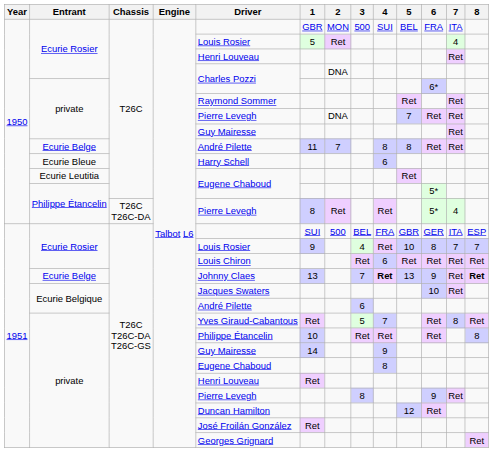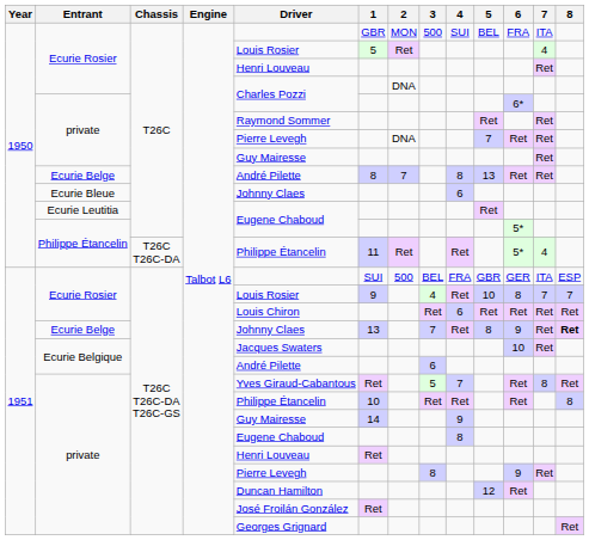 <table class="wikitable" style="text-align:center; font-size:95%">
 <tr>
 <th>Year</th>
 <th>Entrant</th>
 <th>Chassis</th>
 <th>Engine</th>
 <th>Driver</th>
 <th>1</th>
 <th>2</th>
 <th>3</th>
 <th>4</th>
 <th>5</th>
 <th>6</th>
 <th>7</th>
 <th>8</th>
 </tr>
 <tr>
 <td rowspan="13"><a href='#'>1950</a></td>
 <td rowspan="4"><a href='#'>Ecurie Rosier</a></td>
 <td rowspan="12">T26C</td>
 <td rowspan="28"><a href='#'>Talbot</a> <a href='#'>L6</a></td>
 <td></td>
 <td><a href='#'>GBR</a></td>
 <td><a href='#'>MON</a></td>
 <td><a href='#'>500</a></td>
 <td><a href='#'>SUI</a></td>
 <td><a href='#'>BEL</a></td>
 <td><a href='#'>FRA</a></td>
 <td><a href='#'>ITA</a></td>
 <td></td>
 </tr>
 <tr>
 <td align="left"> <a href='#'>Louis Rosier</a></td>
 <td style="background:#dfffdf;">5</td>
 <td style="background:#efcfff;">Ret</td>
 <td></td>
 <td></td>
 <td></td>
 <td></td>
 <td style="background:#dfffdf;">4</td>
 <td></td>
 </tr>
 <tr>
 <td align="left"> <a href='#'>Henri Louveau</a></td>
 <td></td>
 <td></td>
 <td></td>
 <td></td>
 <td></td>
 <td></td>
 <td style="background:#efcfff;">Ret</td>
 <td></td>
 </tr>
 <tr>
 <td rowspan="2" align="left"> <a href='#'>Charles Pozzi</a></td>
 <td></td>
 <td>DNA</td>
 <td></td>
 <td></td>
 <td></td>
 <td></td>
 <td></td>
 <td></td>
 </tr>
 <tr>
 <td rowspan="4">private</td>
 <td></td>
 <td></td>
 <td></td>
 <td></td>
 <td></td>
 <td style="background:#cfcfff;">6*</td>
 <td></td>
 <td></td>
 </tr>
 <tr>
 <td align="left"> <a href='#'>Raymond Sommer</a></td>
 <td></td>
 <td></td>
 <td></td>
 <td></td>
 <td style="background:#efcfff;">Ret</td>
 <td></td>
 <td style="background:#efcfff;">Ret</td>
 <td></td>
 </tr>
 <tr>
 <td align="left"> <a href='#'>Pierre Levegh</a></td>
 <td></td>
 <td>DNA</td>
 <td></td>
 <td></td>
 <td style="background:#cfcfff;">7</td>
 <td style="background:#efcfff;">Ret</td>
 <td style="background:#efcfff;">Ret</td>
 <td></td>
 </tr>
 <tr>
 <td align="left"> <a href='#'>Guy Mairesse</a></td>
 <td></td>
 <td></td>
 <td></td>
 <td></td>
 <td></td>
 <td></td>
 <td style="background:#efcfff;">Ret</td>
 <td></td>
 </tr>
 <tr>
 <td><a href='#'>Ecurie Belge</a></td>
 <td align="left"> <a href='#'>André Pilette</a></td>
-<td style="background:#cfcfff;">11</td>
+<td style="background:#cfcfff;">8</td>
 <td style="background:#cfcfff;">7</td>
 <td></td>
 <td style="background:#CFCFFF;">8</td>
-<td style="background:#cfcfff;">8</td>
+<td style="background:#cfcfff;">13</td>
 <td style="background:#efcfff;">Ret</td>
 <td style="background:#efcfff;">Ret</td>
 <td></td>
 </tr>
 <tr>
 <td>Ecurie Bleue</td>
-<td align="left"> <a href='#'>Harry Schell</a></td>
+<td align="left"> <a href='#'>Johnny Claes</a></td>
 <td></td>
 <td></td>
 <td></td>
 <td style="background:#CFCFFF;">6</td>
 <td></td>
 <td></td>
 <td></td>
 <td></td>
 </tr>
 <tr>
 <td>Ecurie Leutitia</td>
 <td rowspan="2" align="left"> <a href='#'>Eugene Chaboud</a></td>
 <td></td>
 <td></td>
 <td></td>
 <td></td>
 <td style="background:#efcfff;">Ret</td>
 <td></td>
 <td></td>
 <td></td>
 </tr>
 <tr>
 <td rowspan="2"><a href='#'>Philippe Étancelin</a></td>
 <td></td>
 <td></td>
 <td></td>
 <td></td>
 <td></td>
 <td style="background:#dfffdf;">5*</td>
 <td></td>
 <td></td>
 </tr>
 <tr>
 <td>T26C<br>T26C-DA</td>
-<td align="left"> <a href='#'>Pierre Levegh</a></td>
-<td style="background:#cfcfff;">8</td>
+<td align="left"> <a href='#'>Philippe Étancelin</a></td>
+<td style="background:#cfcfff;">11</td>
 <td style="background:#efcfff;">Ret</td>
 <td></td>
 <td style="background:#efcfff;">Ret</td>
 <td></td>
 <td style="background:#dfffdf;">5*</td>
 <td style="background:#dfffdf;">4</td>
 <td></td>
 </tr>
 <tr>
 <td rowspan="15"><a href='#'>1951</a></td>
 <td rowspan="3"><a href='#'>Ecurie Rosier</a></td>
 <td rowspan="15">T26C<br>T26C-DA<br>T26C-GS</td>
 <td></td>
 <td><a href='#'>SUI</a></td>
 <td><a href='#'>500</a></td>
 <td><a href='#'>BEL</a></td>
 <td><a href='#'>FRA</a></td>
 <td><a href='#'>GBR</a></td>
 <td><a href='#'>GER</a></td>
 <td><a href='#'>ITA</a></td>
 <td><a href='#'>ESP</a></td>
 </tr>
 <tr>
 <td align="left"> <a href='#'>Louis Rosier</a></td>
 <td style="background:#CFCFFF;">9</td>
 <td></td>
 <td style="background:#DFFFDF;">4</td>
 <td style="background:#EFCFFF;">Ret</td>
 <td style="background:#CFCFFF;">10</td>
 <td style="background:#CFCFFF;">8</td>
 <td style="background:#CFCFFF;">7</td>
 <td style="background:#CFCFFF;">7</td>
 </tr>
 <tr>
 <td align="left"> <a href='#'>Louis Chiron</a></td>
 <td></td>
 <td></td>
 <td style="background:#efcfff;">Ret</td>
 <td style="background:#CFCFFF;">6</td>
 <td style="background:#efcfff;">Ret</td>
 <td style="background:#efcfff;">Ret</td>
 <td style="background:#efcfff;">Ret</td>
 <td style="background:#efcfff;">Ret</td>
 </tr>
 <tr>
 <td><a href='#'>Ecurie Belge</a></td>
 <td align="left"> <a href='#'>Johnny Claes</a></td>
 <td style="background:#cfcfff;">13</td>
 <td></td>
 <td style="background:#cfcfff;">7</td>
-<td style="background:#efcfff;"><strong>Ret</strong></td>
-<td style="background:#cfcfff;">13</td>
+<td style="background:#efcfff;">Ret</td>
+<td style="background:#cfcfff;">8</td>
 <td style="background:#cfcfff;">9</td>
 <td style="background:#efcfff;">Ret</td>
 <td style="background:#efcfff;"><strong>Ret</strong></td>
 </tr>
 <tr>
 <td rowspan="2">Ecurie Belgique</td>
 <td align="left"> <a href='#'>Jacques Swaters</a></td>
 <td></td>
 <td></td>
 <td></td>
 <td></td>
 <td></td>
 <td style="background:#cfcfff;">10</td>
 <td style="background:#efcfff;">Ret</td>
 <td></td>
 </tr>
 <tr>
 <td align="left"> <a href='#'>André Pilette</a></td>
 <td></td>
 <td></td>
 <td style="background:#cfcfff;">6</td>
 <td></td>
 <td></td>
 <td></td>
 <td></td>
 <td></td>
 </tr>
 <tr>
 <td rowspan="9">private</td>
 <td align="left">  <a href='#'>Yves Giraud-Cabantous</a></td>
 <td style="background:#efcfff;">Ret</td>
 <td></td>
 <td style="background:#dfffdf;">5</td>
 <td style="background:#cfcfff;">7</td>
 <td></td>
 <td style="background:#efcfff;">Ret</td>
 <td style="background:#cfcfff;">8</td>
 <td style="background:#efcfff;">Ret</td>
 </tr>
 <tr>
 <td align="left"> <a href='#'>Philippe Étancelin</a></td>
 <td style="background:#CFCFFF;">10</td>
 <td></td>
 <td style="background:#EFCFFF;">Ret</td>
 <td style="background:#EFCFFF;">Ret</td>
 <td></td>
 <td style="background:#EFCFFF;">Ret</td>
 <td></td>
 <td style="background:#CFCFFF;">8</td>
 </tr>
 <tr>
 <td align="left"> <a href='#'>Guy Mairesse</a></td>
 <td style="background:#cfcfff;">14</td>
 <td></td>
 <td></td>
 <td style="background:#cfcfff;">9</td>
 <td></td>
 <td></td>
 <td></td>
 <td></td>
 </tr>
 <tr>
 <td align="left"> <a href='#'>Eugene Chaboud</a></td>
 <td></td>
 <td></td>
 <td></td>
 <td style="background:#CFCFFF;">8</td>
 <td></td>
 <td></td>
 <td></td>
 <td></td>
 </tr>
 <tr>
 <td align="left"> <a href='#'>Henri Louveau</a></td>
 <td style="background:#efcfff;">Ret</td>
 <td></td>
 <td></td>
 <td></td>
 <td></td>
 <td></td>
 <td></td>
 <td></td>
 </tr>
 <tr>
 <td align="left"> <a href='#'>Pierre Levegh</a></td>
 <td></td>
 <td></td>
 <td style="background:#cfcfff;">8</td>
 <td></td>
 <td></td>
 <td style="background:#cfcfff;">9</td>
 <td style="background:#efcfff;">Ret</td>
 <td></td>
 </tr>
 <tr>
 <td align="left"> <a href='#'>Duncan Hamilton</a></td>
 <td></td>
 <td></td>
 <td></td>
 <td></td>
 <td style="background:#cfcfff;">12</td>
 <td style="background:#efcfff;">Ret</td>
 <td></td>
 <td></td>
 </tr>
 <tr>
 <td align="left"> <a href='#'>José Froilán González</a></td>
 <td style="background:#efcfff;">Ret</td>
 <td></td>
 <td></td>
 <td></td>
 <td></td>
 <td></td>
 <td></td>
 <td></td>
 </tr>
 <tr>
 <td align="left"> <a href='#'>Georges Grignard</a></td>
 <td></td>
 <td></td>
 <td></td>
 <td></td>
 <td></td>
 <td></td>
 <td></td>
 <td style="background:#efcfff;">Ret</td>
 </tr>
 </table>
